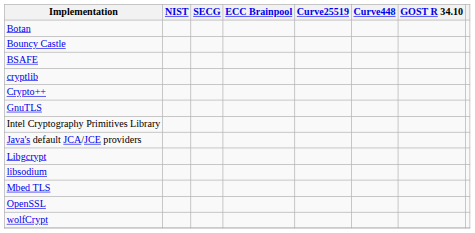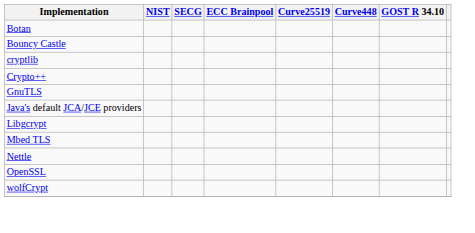 <table class="wikitable sortable sort-under" style="text-align: left">
 <tr>
 <th>Implementation</th>
 <th><a href='#'>NIST</a></th>
 <th><a href='#'>SECG</a></th>
 <th><a href='#'>ECC Brainpool</a></th>
 <th><a href='#'>Curve25519</a></th>
 <th><a href='#'>Curve448</a></th>
 <th><a href='#'>GOST R</a> 34.10</th>
 <th></th>
 </tr>
 <tr>
 <td><a href='#'>Botan</a></td>
 <td></td>
 <td></td>
 <td></td>
 <td></td>
 <td></td>
 <td></td>
 <td></td>
 </tr>
 <tr>
 <td><a href='#'>Bouncy Castle</a></td>
-<td></td>
-<td></td>
-<td></td>
-<td></td>
-<td></td>
-<td></td>
-<td></td>
-</tr>
-<tr>
-<td><a href='#'>BSAFE</a></td>
 <td></td>
 <td></td>
 <td></td>
 <td></td>
 <td></td>
 <td></td>
 <td></td>
 </tr>
 <tr>
 <td><a href='#'>cryptlib</a></td>
 <td></td>
 <td></td>
 <td></td>
 <td></td>
 <td></td>
 <td></td>
 <td></td>
 </tr>
 <tr>
 <td><a href='#'>Crypto++</a></td>
 <td></td>
 <td></td>
 <td></td>
 <td></td>
 <td></td>
 <td></td>
 <td></td>
 </tr>
 <tr>
 <td><a href='#'>GnuTLS</a></td>
 <td></td>
 <td></td>
 <td></td>
 <td></td>
 <td></td>
 <td></td>
 <td></td>
 </tr>
 <tr>
-<td>Intel Cryptography Primitives Library</td>
-<td></td>
-<td></td>
-<td></td>
-<td> </td>
-<td></td>
-<td></td>
-<td></td>
-</tr>
-<tr>
 <td><a href='#'>Java's</a> default <a href='#'>JCA</a>/<a href='#'>JCE</a> providers</td>
 <td></td>
 <td></td>
 <td></td>
 <td></td>
 <td></td>
 <td></td>
 <td></td>
 </tr>
 <tr>
 <td><a href='#'>Libgcrypt</a></td>
 <td></td>
 <td></td>
 <td></td>
 <td></td>
 <td></td>
 <td></td>
 <td></td>
 </tr>
 <tr>
-<td><a href='#'>libsodium</a></td>
+<td><a href='#'>Mbed TLS</a></td>
 <td></td>
 <td></td>
 <td></td>
 <td></td>
 <td></td>
 <td></td>
 <td></td>
 </tr>
 <tr>
-<td><a href='#'>Mbed TLS</a></td>
+<td><a href='#'>Nettle</a></td>
 <td></td>
 <td></td>
 <td></td>
 <td></td>
 <td></td>
 <td></td>
 <td></td>
 </tr>
 <tr>
 <td><a href='#'>OpenSSL</a></td>
 <td></td>
 <td></td>
 <td></td>
 <td></td>
 <td></td>
 <td></td>
 <td></td>
 </tr>
 <tr>
 <td><a href='#'>wolfCrypt</a></td>
 <td></td>
 <td></td>
 <td></td>
 <td></td>
 <td></td>
 <td></td>
 <td></td>
 </tr>
 <tr>
 </tr>
 </table>
